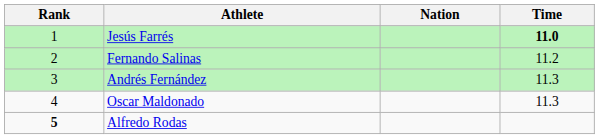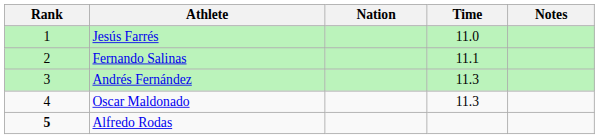 <table class="wikitable sortable" style="text-align:center;width: 55%;">
 <tr>
 <th scope="col">Rank</th>
 <th scope="col">Athlete</th>
 <th scope="col">Nation</th>
 <th scope="col">Time</th>
+<th scope="col">Notes</th>
 </tr>
 <tr bgcolor="#bbf3bb">
 <td>1</td>
 <td align=left><a href='#'>Jesús Farrés</a></td>
 <td align=left></td>
-<td><strong>11.0</strong></td>
+<td>11.0</td>
+<td></td>
 </tr>
 <tr bgcolor="#bbf3bb">
 <td>2</td>
 <td align=left><a href='#'>Fernando Salinas</a></td>
 <td align=left></td>
-<td>11.2</td>
+<td>11.1</td>
+<td></td>
 </tr>
 <tr bgcolor="#bbf3bb">
 <td>3</td>
 <td align=left><a href='#'>Andrés Fernández</a></td>
 <td align=left></td>
 <td>11.3</td>
+<td></td>
 </tr>
 <tr>
 <td>4</td>
 <td align=left><a href='#'>Oscar Maldonado</a></td>
 <td align=left></td>
 <td>11.3</td>
+<td></td>
 </tr>
 <tr>
 <td><strong>5</strong></td>
 <td align=left><a href='#'>Alfredo Rodas</a></td>
 <td align=left></td>
 <td></td>
+<td></td>
 </tr>
 </table>
